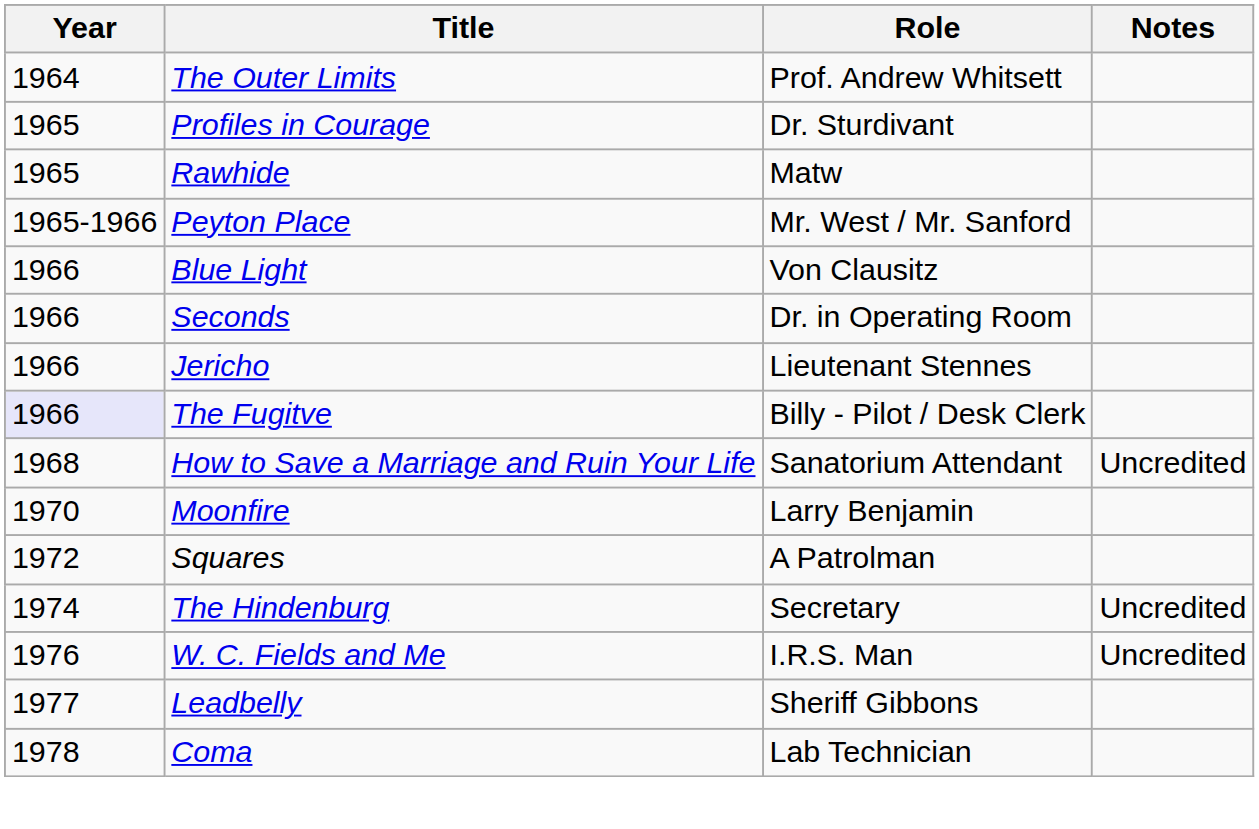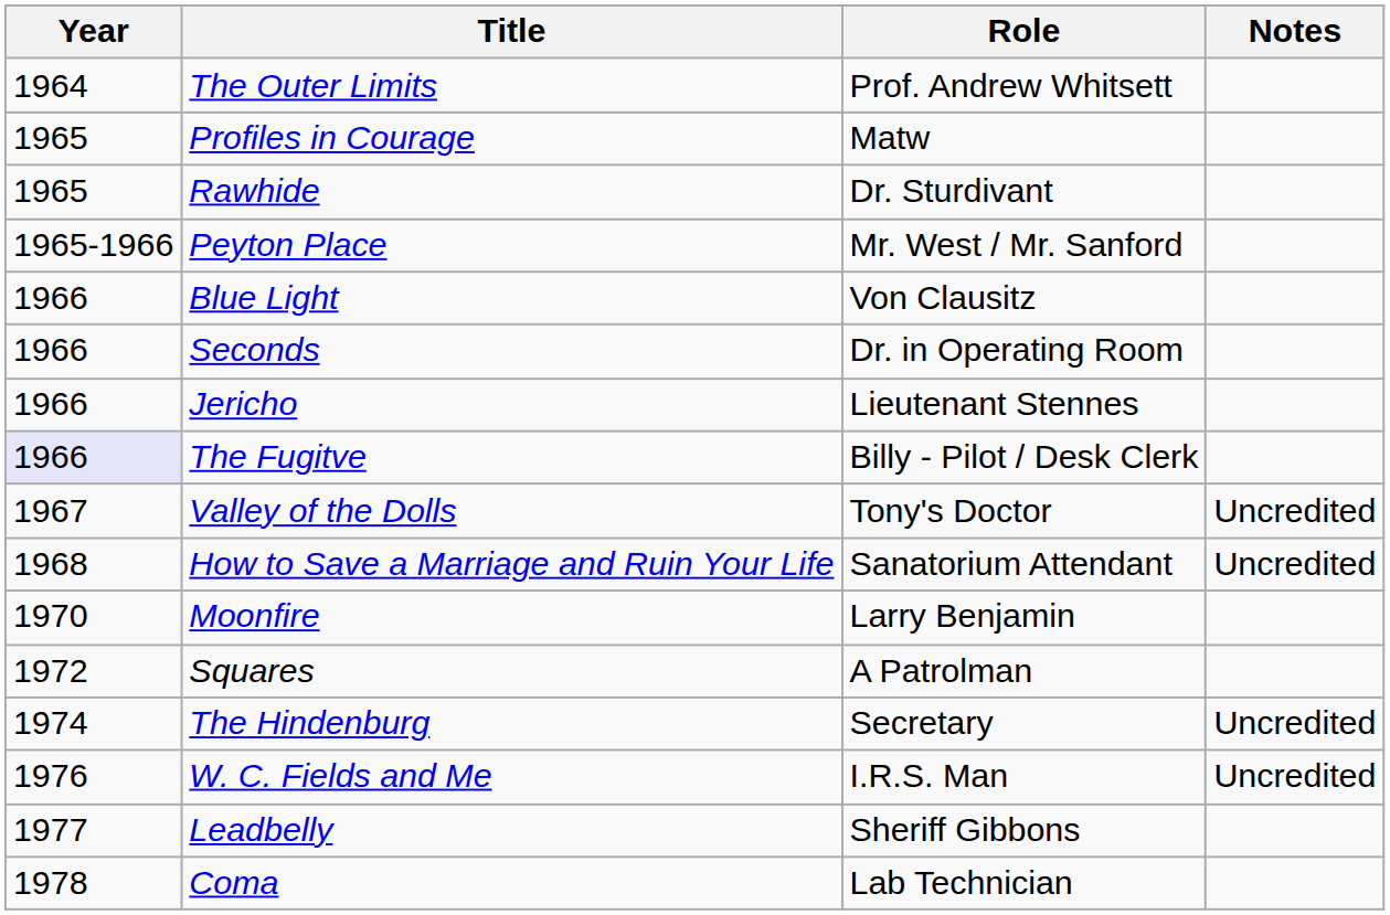 <table class="wikitable">
 <tr>
 <th>Year</th>
 <th>Title</th>
 <th>Role</th>
 <th>Notes</th>
 </tr>
 <tr>
 <td>1964</td>
 <td><em><a href='#'>The Outer Limits</a></em></td>
 <td>Prof. Andrew Whitsett</td>
 <td></td>
 </tr>
 <tr>
 <td>1965</td>
 <td><em><a href='#'>Profiles in Courage</a></em></td>
-<td>Dr. Sturdivant</td>
+<td>Matw</td>
 <td></td>
 </tr>
 <tr>
 <td>1965</td>
 <td><em><a href='#'>Rawhide</a></em></td>
-<td>Matw</td>
+<td>Dr. Sturdivant</td>
 <td></td>
 </tr>
 <tr>
 <td>1965-1966</td>
 <td><em><a href='#'>Peyton Place</a></em></td>
 <td>Mr. West / Mr. Sanford</td>
 <td></td>
 </tr>
 <tr>
 <td>1966</td>
 <td><em><a href='#'>Blue Light</a></em></td>
 <td>Von Clausitz</td>
 <td></td>
 </tr>
 <tr>
 <td>1966</td>
 <td><em><a href='#'>Seconds</a></em></td>
 <td>Dr. in Operating Room</td>
 <td></td>
 </tr>
 <tr>
 <td>1966</td>
 <td><em><a href='#'>Jericho</a></em></td>
 <td>Lieutenant Stennes</td>
 <td></td>
 </tr>
 <tr>
 <td style="background: lavender;">1966</td>
 <td><em><a href='#'>The Fugitve</a></em></td>
 <td>Billy - Pilot / Desk Clerk</td>
 <td></td>
+</tr>
+<tr>
+<td>1967</td>
+<td><em><a href='#'>Valley of the Dolls</a></em></td>
+<td>Tony's Doctor</td>
+<td>Uncredited</td>
 </tr>
 <tr>
 <td>1968</td>
 <td><em><a href='#'>How to Save a Marriage and Ruin Your Life</a></em></td>
 <td>Sanatorium Attendant</td>
 <td>Uncredited</td>
 </tr>
 <tr>
 <td>1970</td>
 <td><em><a href='#'>Moonfire</a></em></td>
 <td>Larry Benjamin</td>
 <td></td>
 </tr>
 <tr>
 <td>1972</td>
 <td><em>Squares</em></td>
 <td>A Patrolman</td>
 <td></td>
 </tr>
 <tr>
 <td>1974</td>
 <td><em><a href='#'>The Hindenburg</a></em></td>
 <td>Secretary</td>
 <td>Uncredited</td>
 </tr>
 <tr>
 <td>1976</td>
 <td><em><a href='#'>W. C. Fields and Me</a></em></td>
 <td>I.R.S. Man</td>
 <td>Uncredited</td>
 </tr>
 <tr>
 <td>1977</td>
 <td><em><a href='#'>Leadbelly</a></em></td>
 <td>Sheriff Gibbons</td>
 <td></td>
 </tr>
 <tr>
 <td>1978</td>
 <td><em><a href='#'>Coma</a></em></td>
 <td>Lab Technician</td>
 <td></td>
 </tr>
 </table>
